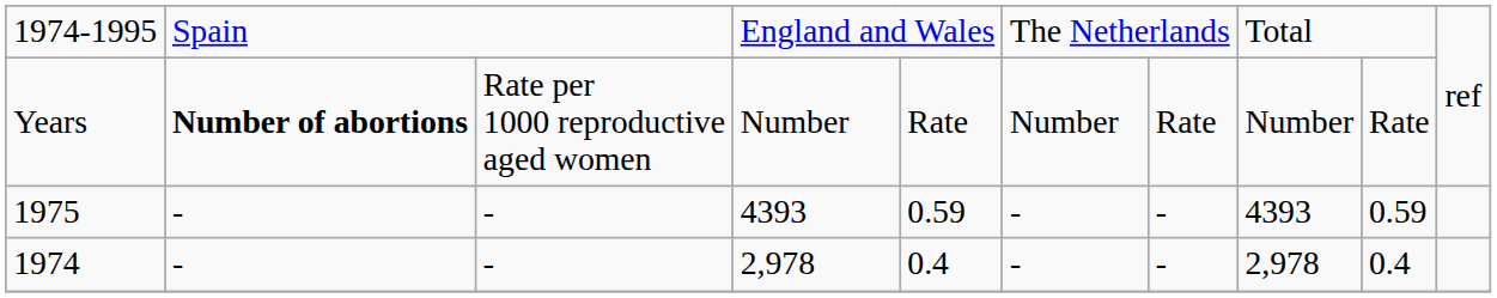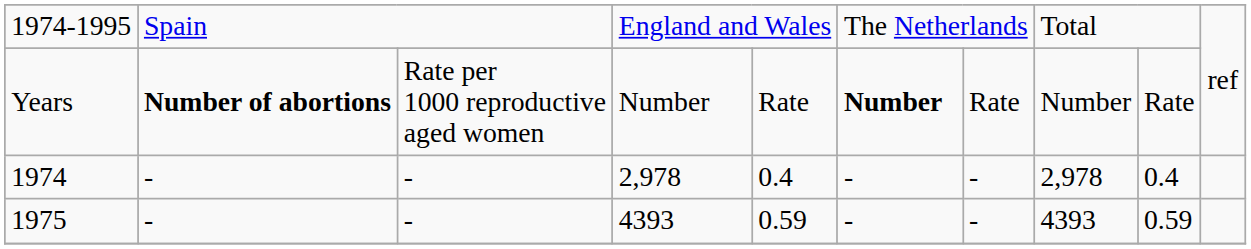 <table class="wikitable sortable">
 <tr>
 <td>1974-1995</td>
 <td colspan="2"><a href='#'>Spain</a></td>
 <td colspan="2"><a href='#'>England and Wales</a></td>
 <td colspan="2">The <a href='#'>Netherlands</a></td>
 <td colspan="2">Total</td>
 <td rowspan="2">ref</td>
 </tr>
 <tr>
 <td>Years</td>
 <td><strong>Number of abortions</strong></td>
 <td>Rate per<br>1000 reproductive<br>aged women</td>
 <td>Number</td>
 <td>Rate</td>
-<td>Number</td>
+<td><strong>Number</strong></td>
 <td>Rate</td>
 <td>Number</td>
 <td>Rate</td>
+</tr>
+<tr>
+<td>1974</td>
+<td>-</td>
+<td>-</td>
+<td>2,978</td>
+<td>0.4</td>
+<td>-</td>
+<td>-</td>
+<td>2,978</td>
+<td>0.4</td>
+<td></td>
 </tr>
 <tr>
 <td>1975</td>
 <td>-</td>
 <td>-</td>
 <td>4393</td>
 <td>0.59</td>
 <td>-</td>
 <td>-</td>
 <td>4393</td>
 <td>0.59</td>
 <td></td>
 </tr>
 <tr>
-<td>1974</td>
-<td>-</td>
-<td>-</td>
-<td>2,978</td>
-<td>0.4</td>
-<td>-</td>
-<td>-</td>
-<td>2,978</td>
-<td>0.4</td>
-<td></td>
-</tr>
-<tr>
 </tr>
 </table>
